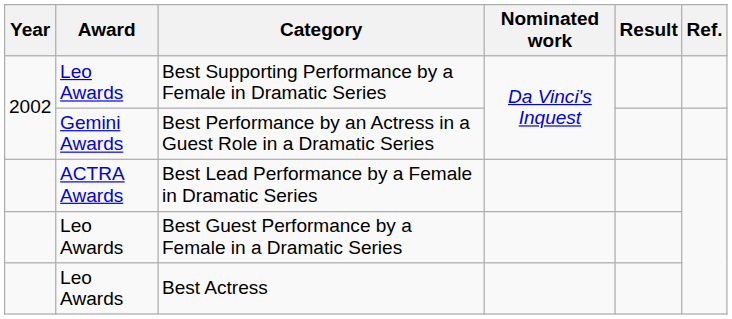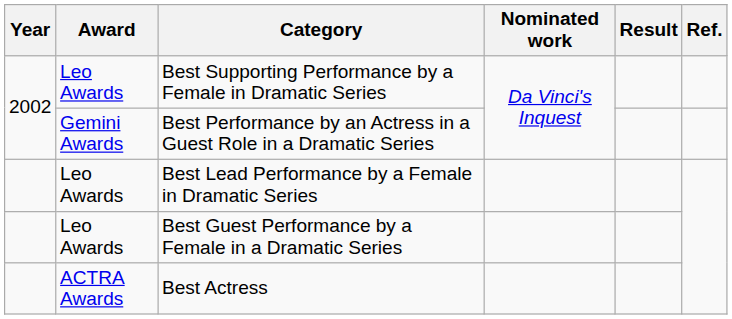 <table class="wikitable sortable">
 <tr>
 <th>Year</th>
 <th>Award</th>
 <th>Category</th>
 <th>Nominated work</th>
 <th>Result</th>
 <th class="unsortable">Ref.</th>
 </tr>
 <tr>
 <td rowspan="2" style="text-align:center;">2002</td>
 <td><a href='#'>Leo Awards</a></td>
 <td>Best Supporting Performance by a Female in Dramatic Series</td>
 <td rowspan="2" style="text-align:center;"><em><a href='#'>Da Vinci's Inquest</a></em></td>
 <td></td>
 <td></td>
 </tr>
 <tr>
 <td><a href='#'>Gemini Awards</a></td>
 <td>Best Performance by an Actress in a Guest Role in a Dramatic Series</td>
 <td></td>
 <td></td>
 </tr>
 <tr>
 <td></td>
-<td><a href='#'>ACTRA Awards</a></td>
+<td>Leo Awards</td>
 <td>Best Lead Performance by a Female in Dramatic Series</td>
 <td></td>
 <td></td>
 <td rowspan="3"></td>
 </tr>
 <tr>
 <td></td>
 <td>Leo Awards</td>
 <td>Best Guest Performance by a Female in a Dramatic Series</td>
 <td></td>
 <td></td>
 </tr>
 <tr>
 <td></td>
-<td>Leo Awards</td>
+<td><a href='#'>ACTRA Awards</a></td>
 <td>Best Actress</td>
 <td></td>
 <td></td>
 </tr>
 </table>
